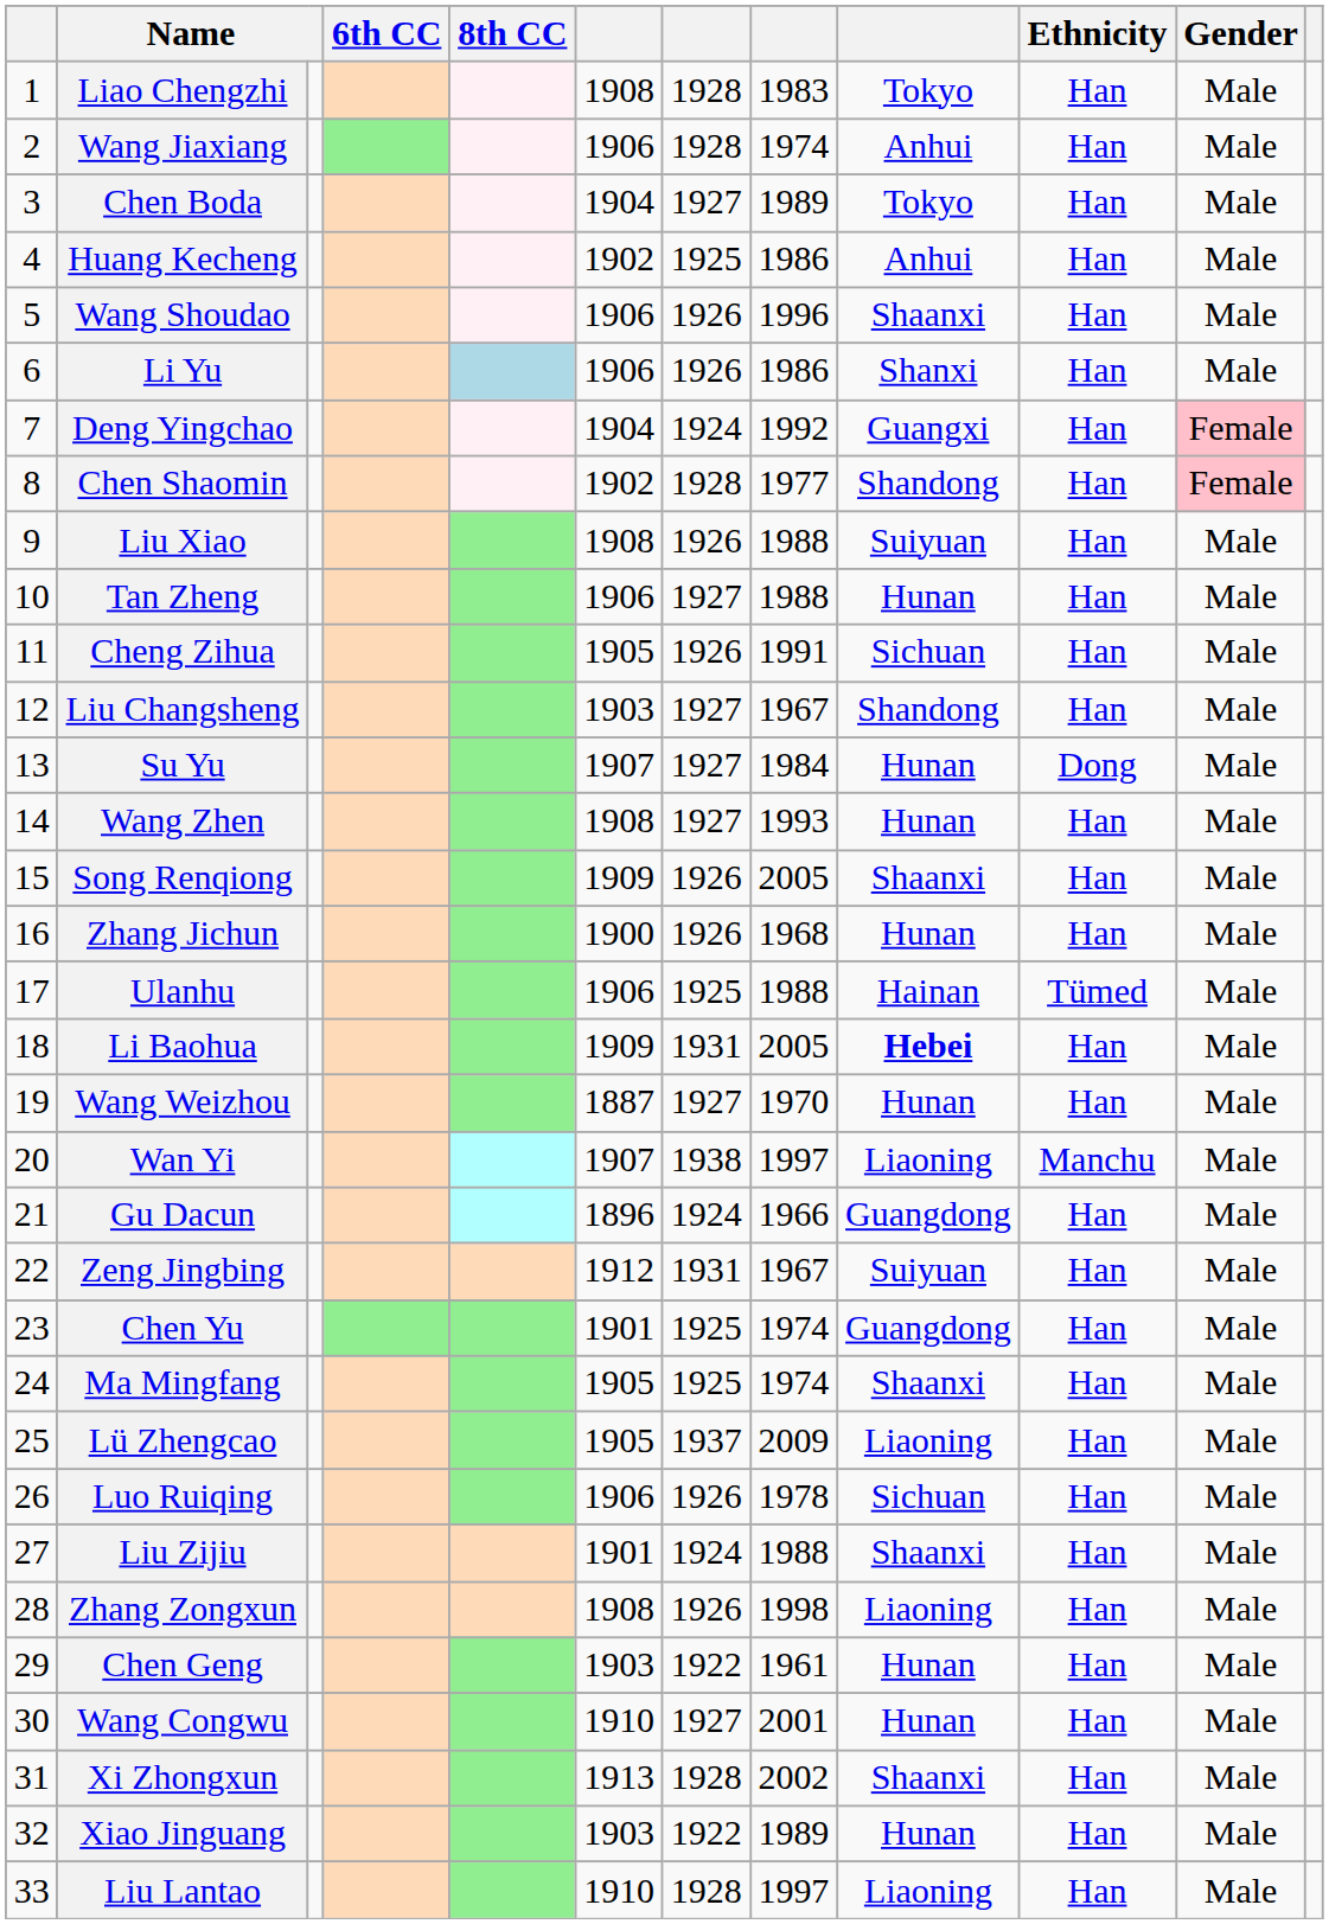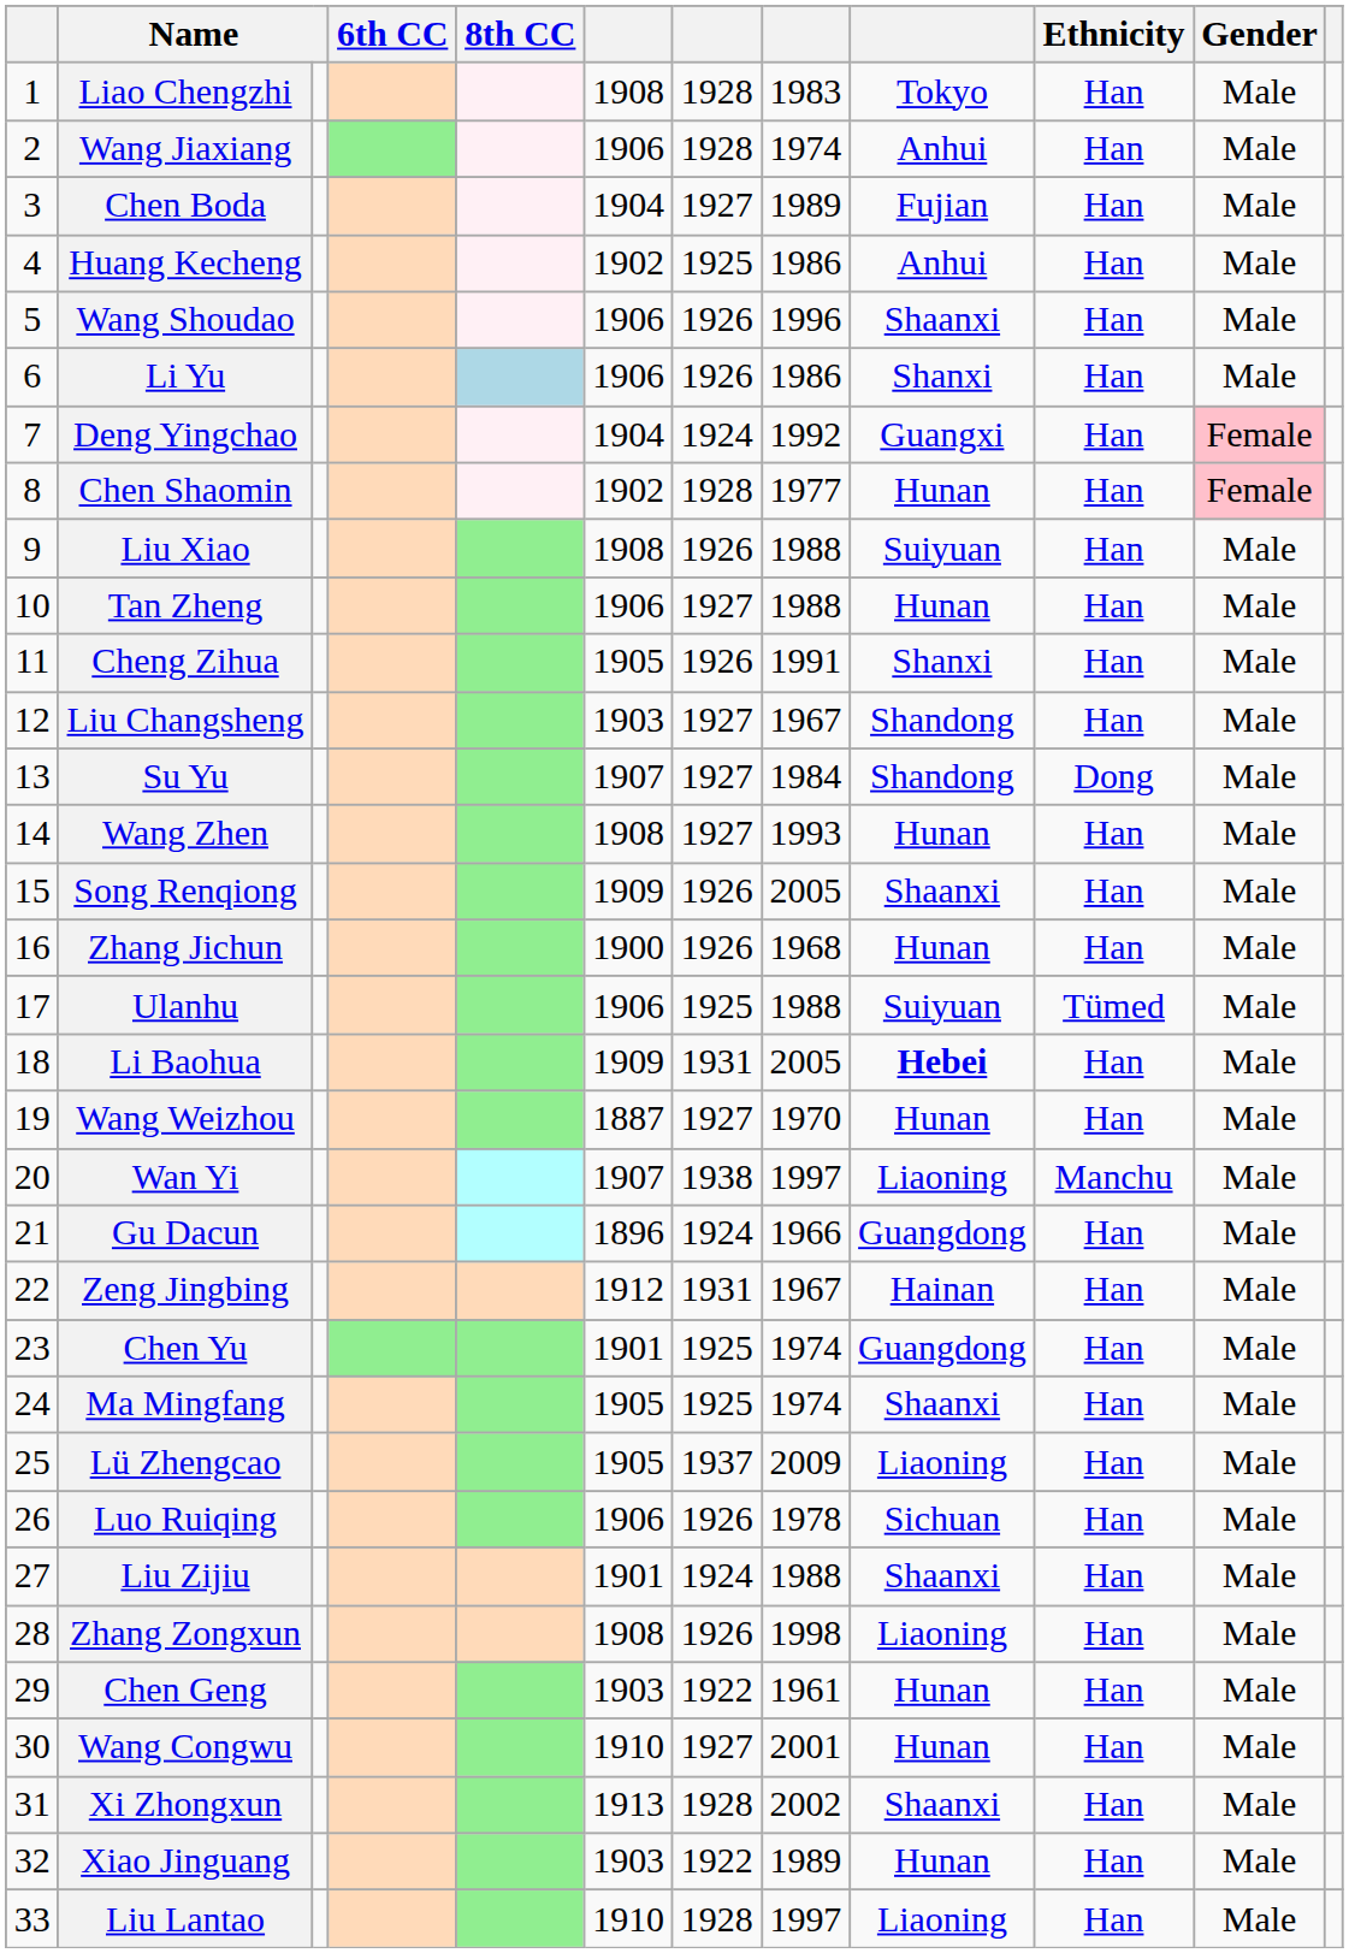 <table class="wikitable sortable" style=text-align:center>
 <tr>
 <th scope="col"></th>
 <th scope=col colspan="2">Name</th>
 <th scope="col"><a href='#'>6th CC</a></th>
 <th scope="col"><a href='#'>8th CC</a></th>
 <th scope="col"></th>
 <th scope="col"></th>
 <th scope="col"></th>
 <th scope="col"></th>
 <th scope="col">Ethnicity</th>
 <th scope="col">Gender</th>
 <th scope="col" class="unsortable"></th>
 </tr>
 <tr>
 <td>1</td>
 <th align="center" scope="row" style="font-weight:normal;"><a href='#'>Liao Chengzhi</a></th>
 <td></td>
 <td bgcolor = PeachPuff></td>
 <td bgcolor = LavenderBlush></td>
 <td>1908</td>
 <td>1928</td>
 <td>1983</td>
 <td><a href='#'>Tokyo</a></td>
 <td><a href='#'>Han</a></td>
 <td>Male</td>
 <td></td>
 </tr>
 <tr>
 <td>2</td>
 <th align="center" scope="row" style="font-weight:normal;"><a href='#'>Wang Jiaxiang</a></th>
 <td></td>
 <td bgcolor = LightGreen></td>
 <td bgcolor = LavenderBlush></td>
 <td>1906</td>
 <td>1928</td>
 <td>1974</td>
 <td><a href='#'>Anhui</a></td>
 <td><a href='#'>Han</a></td>
 <td>Male</td>
 <td></td>
 </tr>
 <tr>
 <td>3</td>
 <th align="center" scope="row" style="font-weight:normal;"><a href='#'>Chen Boda</a></th>
 <td></td>
 <td bgcolor = PeachPuff></td>
 <td bgcolor = LavenderBlush></td>
 <td>1904</td>
 <td>1927</td>
 <td>1989</td>
-<td><a href='#'>Tokyo</a></td>
+<td><a href='#'>Fujian</a></td>
 <td><a href='#'>Han</a></td>
 <td>Male</td>
 <td></td>
 </tr>
 <tr>
 <td>4</td>
 <th align="center" scope="row" style="font-weight:normal;"><a href='#'>Huang Kecheng</a></th>
 <td></td>
 <td bgcolor = PeachPuff></td>
 <td bgcolor = LavenderBlush></td>
 <td>1902</td>
 <td>1925</td>
 <td>1986</td>
 <td><a href='#'>Anhui</a></td>
 <td><a href='#'>Han</a></td>
 <td>Male</td>
 <td></td>
 </tr>
 <tr>
 <td>5</td>
 <th align="center" scope="row" style="font-weight:normal;"><a href='#'>Wang Shoudao</a></th>
 <td></td>
 <td bgcolor = PeachPuff></td>
 <td bgcolor = LavenderBlush></td>
 <td>1906</td>
 <td>1926</td>
 <td>1996</td>
 <td><a href='#'>Shaanxi</a></td>
 <td><a href='#'>Han</a></td>
 <td>Male</td>
 <td></td>
 </tr>
 <tr>
 <td>6</td>
 <th align="center" scope="row" style="font-weight:normal;"><a href='#'>Li Yu</a></th>
 <td></td>
 <td bgcolor = PeachPuff></td>
 <td bgcolor = LightBlue></td>
 <td>1906</td>
 <td>1926</td>
 <td>1986</td>
 <td><a href='#'>Shanxi</a></td>
 <td><a href='#'>Han</a></td>
 <td>Male</td>
 <td></td>
 </tr>
 <tr>
 <td>7</td>
 <th align="center" scope="row" style="font-weight:normal;"><a href='#'>Deng Yingchao</a></th>
 <td></td>
 <td bgcolor = PeachPuff></td>
 <td bgcolor = LavenderBlush></td>
 <td>1904</td>
 <td>1924</td>
 <td>1992</td>
 <td><a href='#'>Guangxi</a></td>
 <td><a href='#'>Han</a></td>
 <td style="background: Pink">Female</td>
 <td></td>
 </tr>
 <tr>
 <td>8</td>
 <th align="center" scope="row" style="font-weight:normal;"><a href='#'>Chen Shaomin</a></th>
 <td></td>
 <td bgcolor = PeachPuff></td>
 <td bgcolor = LavenderBlush></td>
 <td>1902</td>
 <td>1928</td>
 <td>1977</td>
-<td><a href='#'>Shandong</a></td>
+<td><a href='#'>Hunan</a></td>
 <td><a href='#'>Han</a></td>
 <td style="background: Pink">Female</td>
 <td></td>
 </tr>
 <tr>
 <td>9</td>
 <th align="center" scope="row" style="font-weight:normal;"><a href='#'>Liu Xiao</a></th>
 <td></td>
 <td bgcolor = PeachPuff></td>
 <td bgcolor = LightGreen></td>
 <td>1908</td>
 <td>1926</td>
 <td>1988</td>
 <td><a href='#'>Suiyuan</a></td>
 <td><a href='#'>Han</a></td>
 <td>Male</td>
 <td></td>
 </tr>
 <tr>
 <td>10</td>
 <th align="center" scope="row" style="font-weight:normal;"><a href='#'>Tan Zheng</a></th>
 <td></td>
 <td bgcolor = PeachPuff></td>
 <td bgcolor = LightGreen></td>
 <td>1906</td>
 <td>1927</td>
 <td>1988</td>
 <td><a href='#'>Hunan</a></td>
 <td><a href='#'>Han</a></td>
 <td>Male</td>
 <td></td>
 </tr>
 <tr>
 <td>11</td>
 <th align="center" scope="row" style="font-weight:normal;"><a href='#'>Cheng Zihua</a></th>
 <td></td>
 <td bgcolor = PeachPuff></td>
 <td bgcolor = LightGreen></td>
 <td>1905</td>
 <td>1926</td>
 <td>1991</td>
-<td><a href='#'>Sichuan</a></td>
+<td><a href='#'>Shanxi</a></td>
 <td><a href='#'>Han</a></td>
 <td>Male</td>
 <td></td>
 </tr>
 <tr>
 <td>12</td>
 <th align="center" scope="row" style="font-weight:normal;"><a href='#'>Liu Changsheng</a></th>
 <td></td>
 <td bgcolor = PeachPuff></td>
 <td bgcolor = LightGreen></td>
 <td>1903</td>
 <td>1927</td>
 <td>1967</td>
 <td><a href='#'>Shandong</a></td>
 <td><a href='#'>Han</a></td>
 <td>Male</td>
 <td></td>
 </tr>
 <tr>
 <td>13</td>
 <th align="center" scope="row" style="font-weight:normal;"><a href='#'>Su Yu</a></th>
 <td></td>
 <td bgcolor = PeachPuff></td>
 <td bgcolor = LightGreen></td>
 <td>1907</td>
 <td>1927</td>
 <td>1984</td>
-<td><a href='#'>Hunan</a></td>
+<td><a href='#'>Shandong</a></td>
 <td><a href='#'>Dong</a></td>
 <td>Male</td>
 <td></td>
 </tr>
 <tr>
 <td>14</td>
 <th align="center" scope="row" style="font-weight:normal;"><a href='#'>Wang Zhen</a></th>
 <td></td>
 <td bgcolor = PeachPuff></td>
 <td bgcolor = LightGreen></td>
 <td>1908</td>
 <td>1927</td>
 <td>1993</td>
 <td><a href='#'>Hunan</a></td>
 <td><a href='#'>Han</a></td>
 <td>Male</td>
 <td></td>
 </tr>
 <tr>
 <td>15</td>
 <th align="center" scope="row" style="font-weight:normal;"><a href='#'>Song Renqiong</a></th>
 <td></td>
 <td bgcolor = PeachPuff></td>
 <td bgcolor = LightGreen></td>
 <td>1909</td>
 <td>1926</td>
 <td>2005</td>
 <td><a href='#'>Shaanxi</a></td>
 <td><a href='#'>Han</a></td>
 <td>Male</td>
 <td></td>
 </tr>
 <tr>
 <td>16</td>
 <th align="center" scope="row" style="font-weight:normal;"><a href='#'>Zhang Jichun</a></th>
 <td></td>
 <td bgcolor = PeachPuff></td>
 <td bgcolor = LightGreen></td>
 <td>1900</td>
 <td>1926</td>
 <td>1968</td>
 <td><a href='#'>Hunan</a></td>
 <td><a href='#'>Han</a></td>
 <td>Male</td>
 <td></td>
 </tr>
 <tr>
 <td>17</td>
 <th align="center" scope="row" style="font-weight:normal;"><a href='#'>Ulanhu</a></th>
 <td></td>
 <td bgcolor = PeachPuff></td>
 <td bgcolor = LightGreen></td>
 <td>1906</td>
 <td>1925</td>
 <td>1988</td>
-<td><a href='#'>Hainan</a></td>
+<td><a href='#'>Suiyuan</a></td>
 <td><a href='#'>Tümed</a></td>
 <td>Male</td>
 <td></td>
 </tr>
 <tr>
 <td>18</td>
 <th align="center" scope="row" style="font-weight:normal;"><a href='#'>Li Baohua</a></th>
 <td></td>
 <td bgcolor = PeachPuff></td>
 <td bgcolor = LightGreen></td>
 <td>1909</td>
 <td>1931</td>
 <td>2005</td>
 <td><strong><a href='#'>Hebei</a></strong></td>
 <td><a href='#'>Han</a></td>
 <td>Male</td>
 <td></td>
 </tr>
 <tr>
 <td>19</td>
 <th align="center" scope="row" style="font-weight:normal;"><a href='#'>Wang Weizhou</a></th>
 <td></td>
 <td bgcolor = PeachPuff></td>
 <td bgcolor = LightGreen></td>
 <td>1887</td>
 <td>1927</td>
 <td>1970</td>
 <td><a href='#'>Hunan</a></td>
 <td><a href='#'>Han</a></td>
 <td>Male</td>
 <td></td>
 </tr>
 <tr>
 <td>20</td>
 <th align="center" scope="row" style="font-weight:normal;"><a href='#'>Wan Yi</a></th>
 <td></td>
 <td bgcolor = PeachPuff></td>
 <td bgcolor = #B2FFFF></td>
 <td>1907</td>
 <td>1938</td>
 <td>1997</td>
 <td><a href='#'>Liaoning</a></td>
 <td><a href='#'>Manchu</a></td>
 <td>Male</td>
 <td></td>
 </tr>
 <tr>
 <td>21</td>
 <th align="center" scope="row" style="font-weight:normal;"><a href='#'>Gu Dacun</a></th>
 <td></td>
 <td bgcolor = PeachPuff></td>
 <td bgcolor = #B2FFFF></td>
 <td>1896</td>
 <td>1924</td>
 <td>1966</td>
 <td><a href='#'>Guangdong</a></td>
 <td><a href='#'>Han</a></td>
 <td>Male</td>
 <td></td>
 </tr>
 <tr>
 <td>22</td>
 <th align="center" scope="row" style="font-weight:normal;"><a href='#'>Zeng Jingbing</a></th>
 <td></td>
 <td bgcolor = PeachPuff></td>
 <td bgcolor = PeachPuff></td>
 <td>1912</td>
 <td>1931</td>
 <td>1967</td>
-<td><a href='#'>Suiyuan</a></td>
+<td><a href='#'>Hainan</a></td>
 <td><a href='#'>Han</a></td>
 <td>Male</td>
 <td></td>
 </tr>
 <tr>
 <td>23</td>
 <th align="center" scope="row" style="font-weight:normal;"><a href='#'>Chen Yu</a></th>
 <td></td>
 <td bgcolor = LightGreen></td>
 <td bgcolor = LightGreen></td>
 <td>1901</td>
 <td>1925</td>
 <td>1974</td>
 <td><a href='#'>Guangdong</a></td>
 <td><a href='#'>Han</a></td>
 <td>Male</td>
 <td></td>
 </tr>
 <tr>
 <td>24</td>
 <th align="center" scope="row" style="font-weight:normal;"><a href='#'>Ma Mingfang</a></th>
 <td></td>
 <td bgcolor = PeachPuff></td>
 <td bgcolor = LightGreen></td>
 <td>1905</td>
 <td>1925</td>
 <td>1974</td>
 <td><a href='#'>Shaanxi</a></td>
 <td><a href='#'>Han</a></td>
 <td>Male</td>
 <td></td>
 </tr>
 <tr>
 <td>25</td>
 <th align="center" scope="row" style="font-weight:normal;"><a href='#'>Lü Zhengcao</a></th>
 <td></td>
 <td bgcolor = PeachPuff></td>
 <td bgcolor = LightGreen></td>
 <td>1905</td>
 <td>1937</td>
 <td>2009</td>
 <td><a href='#'>Liaoning</a></td>
 <td><a href='#'>Han</a></td>
 <td>Male</td>
 <td></td>
 </tr>
 <tr>
 <td>26</td>
 <th align="center" scope="row" style="font-weight:normal;"><a href='#'>Luo Ruiqing</a></th>
 <td></td>
 <td bgcolor = PeachPuff></td>
 <td bgcolor = LightGreen></td>
 <td>1906</td>
 <td>1926</td>
 <td>1978</td>
 <td><a href='#'>Sichuan</a></td>
 <td><a href='#'>Han</a></td>
 <td>Male</td>
 <td></td>
 </tr>
 <tr>
 <td>27</td>
 <th align="center" scope="row" style="font-weight:normal;"><a href='#'>Liu Zijiu</a></th>
 <td></td>
 <td bgcolor = PeachPuff></td>
 <td bgcolor = PeachPuff></td>
 <td>1901</td>
 <td>1924</td>
 <td>1988</td>
 <td><a href='#'>Shaanxi</a></td>
 <td><a href='#'>Han</a></td>
 <td>Male</td>
 <td></td>
 </tr>
 <tr>
 <td>28</td>
 <th align="center" scope="row" style="font-weight:normal;"><a href='#'>Zhang Zongxun</a></th>
 <td></td>
 <td bgcolor = PeachPuff></td>
 <td bgcolor = PeachPuff></td>
 <td>1908</td>
 <td>1926</td>
 <td>1998</td>
 <td><a href='#'>Liaoning</a></td>
 <td><a href='#'>Han</a></td>
 <td>Male</td>
 <td></td>
 </tr>
 <tr>
 <td>29</td>
 <th align="center" scope="row" style="font-weight:normal;"><a href='#'>Chen Geng</a></th>
 <td></td>
 <td bgcolor = PeachPuff></td>
 <td bgcolor = LightGreen></td>
 <td>1903</td>
 <td>1922</td>
 <td>1961</td>
 <td><a href='#'>Hunan</a></td>
 <td><a href='#'>Han</a></td>
 <td>Male</td>
 <td></td>
 </tr>
 <tr>
 <td>30</td>
 <th align="center" scope="row" style="font-weight:normal;"><a href='#'>Wang Congwu</a></th>
 <td></td>
 <td bgcolor = PeachPuff></td>
 <td bgcolor = LightGreen></td>
 <td>1910</td>
 <td>1927</td>
 <td>2001</td>
 <td><a href='#'>Hunan</a></td>
 <td><a href='#'>Han</a></td>
 <td>Male</td>
 <td></td>
 </tr>
 <tr>
 <td>31</td>
 <th align="center" scope="row" style="font-weight:normal;"><a href='#'>Xi Zhongxun</a></th>
 <td></td>
 <td bgcolor = PeachPuff></td>
 <td bgcolor = LightGreen></td>
 <td>1913</td>
 <td>1928</td>
 <td>2002</td>
 <td><a href='#'>Shaanxi</a></td>
 <td><a href='#'>Han</a></td>
 <td>Male</td>
 <td></td>
 </tr>
 <tr>
 <td>32</td>
 <th align="center" scope="row" style="font-weight:normal;"><a href='#'>Xiao Jinguang</a></th>
 <td></td>
 <td bgcolor = PeachPuff></td>
 <td bgcolor = LightGreen></td>
 <td>1903</td>
 <td>1922</td>
 <td>1989</td>
 <td><a href='#'>Hunan</a></td>
 <td><a href='#'>Han</a></td>
 <td>Male</td>
 <td></td>
 </tr>
 <tr>
 <td>33</td>
 <th align="center" scope="row" style="font-weight:normal;"><a href='#'>Liu Lantao</a></th>
 <td></td>
 <td bgcolor = PeachPuff></td>
 <td bgcolor = LightGreen></td>
 <td>1910</td>
 <td>1928</td>
 <td>1997</td>
 <td><a href='#'>Liaoning</a></td>
 <td><a href='#'>Han</a></td>
 <td>Male</td>
 <td></td>
 </tr>
 </table>
